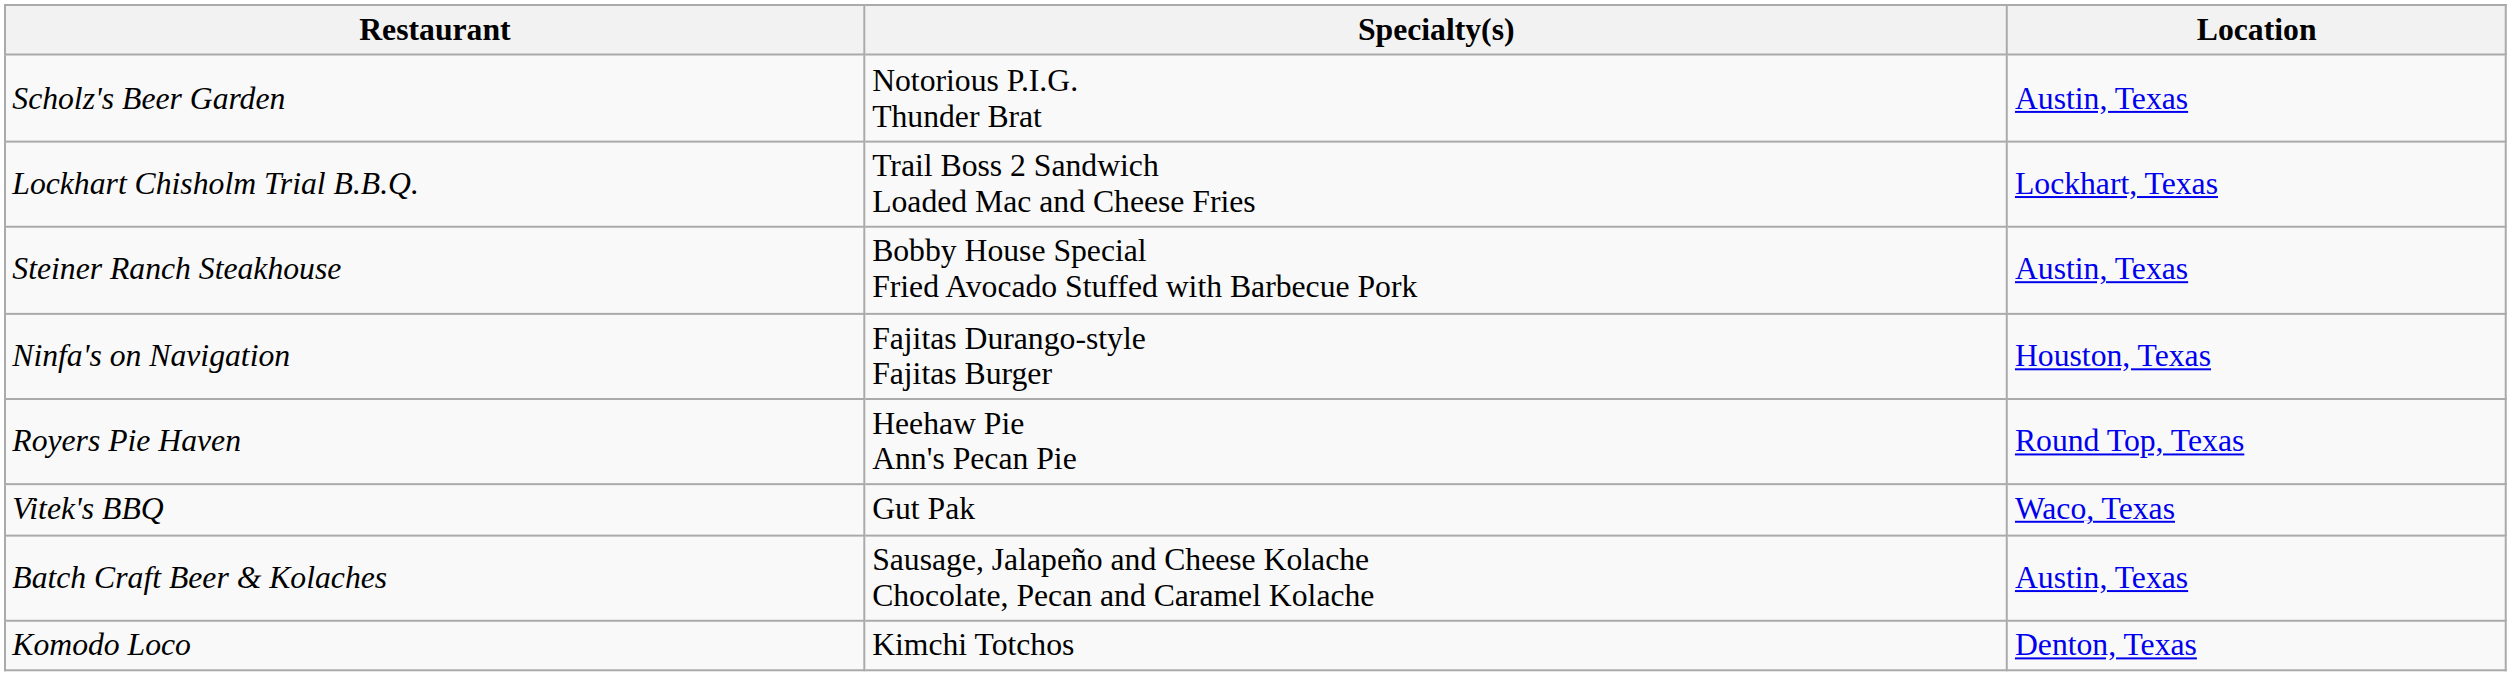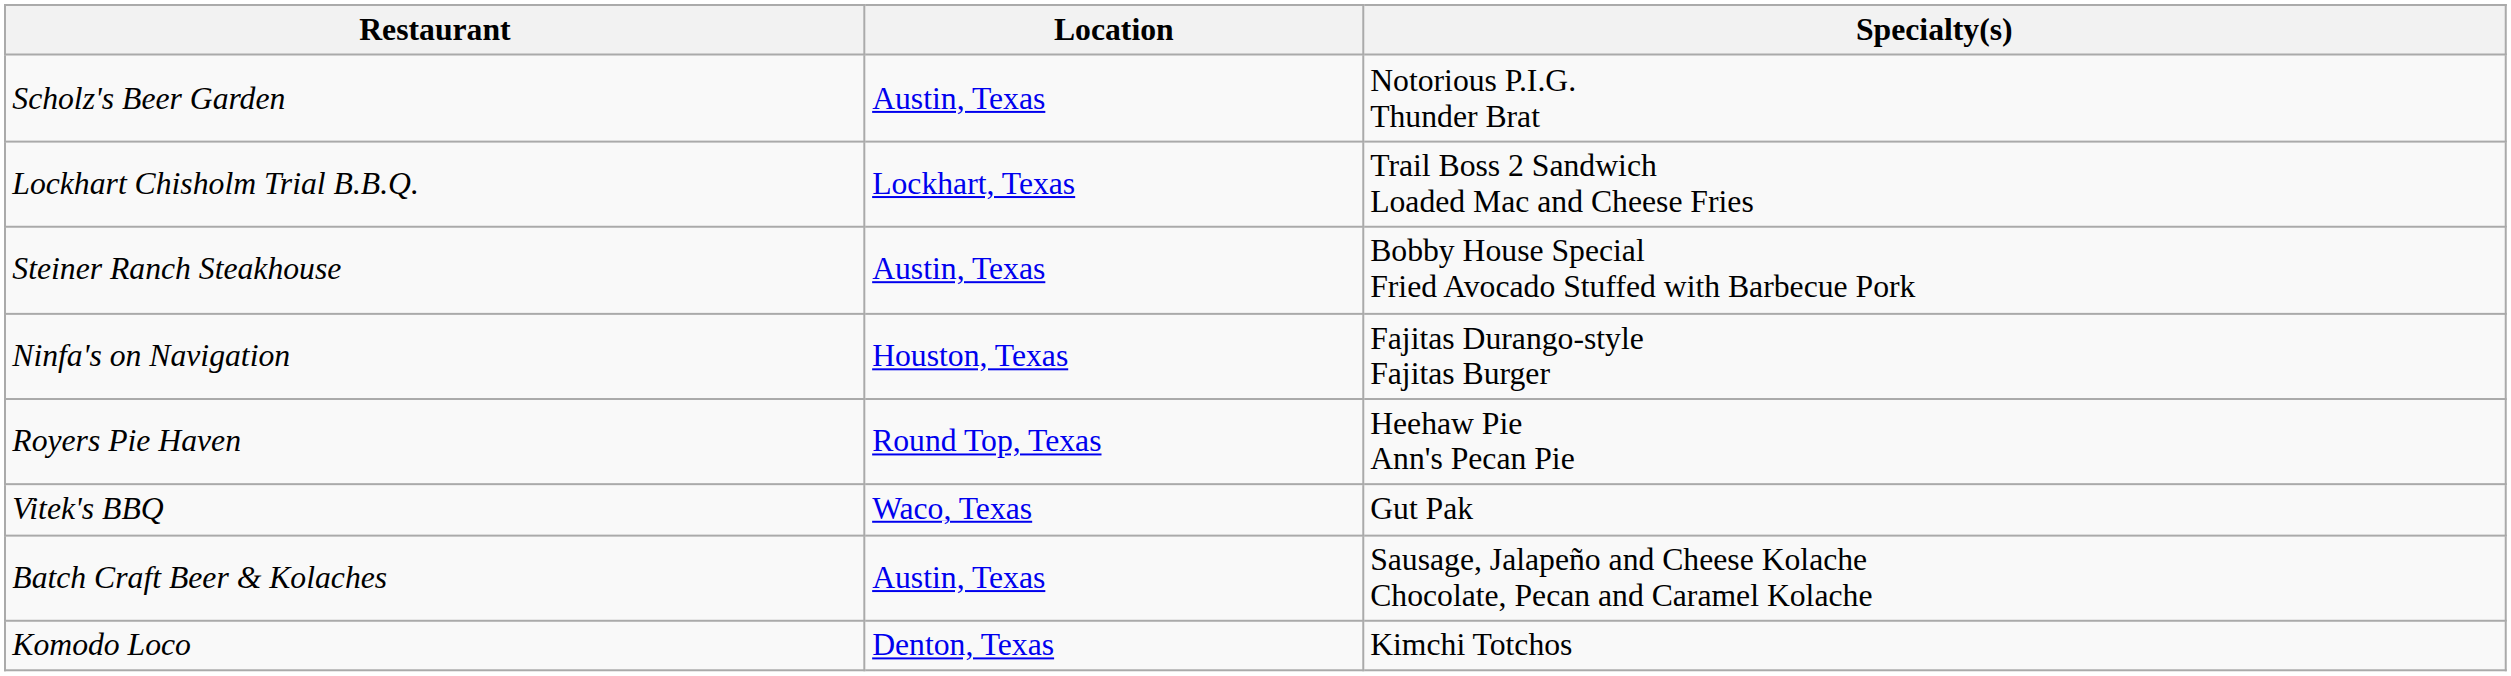 <table class="wikitable" style="width:100%;">
 <tr>
 <th>Restaurant</th>
+<th>Location</th>
 <th>Specialty(s)</th>
-<th>Location</th>
 </tr>
 <tr>
 <td><em>Scholz's Beer Garden</em></td>
+<td><a href='#'>Austin, Texas</a></td>
 <td>Notorious P.I.G.<br>Thunder Brat</td>
-<td><a href='#'>Austin, Texas</a></td>
 </tr>
 <tr>
 <td><em>Lockhart Chisholm Trial B.B.Q.</em></td>
+<td><a href='#'>Lockhart, Texas</a></td>
 <td>Trail Boss 2 Sandwich<br>Loaded Mac and Cheese Fries</td>
-<td><a href='#'>Lockhart, Texas</a></td>
 </tr>
 <tr>
 <td><em>Steiner Ranch Steakhouse</em></td>
+<td><a href='#'>Austin, Texas</a></td>
 <td>Bobby House Special<br>Fried Avocado Stuffed with Barbecue Pork</td>
-<td><a href='#'>Austin, Texas</a></td>
 </tr>
 <tr>
 <td><em>Ninfa's on Navigation</em></td>
+<td><a href='#'>Houston, Texas</a></td>
 <td>Fajitas Durango-style<br>Fajitas Burger</td>
-<td><a href='#'>Houston, Texas</a></td>
 </tr>
 <tr>
 <td><em>Royers Pie Haven</em></td>
+<td><a href='#'>Round Top, Texas</a></td>
 <td>Heehaw Pie<br>Ann's Pecan Pie</td>
-<td><a href='#'>Round Top, Texas</a></td>
 </tr>
 <tr>
 <td><em>Vitek's BBQ</em></td>
+<td><a href='#'>Waco, Texas</a></td>
 <td>Gut Pak</td>
-<td><a href='#'>Waco, Texas</a></td>
 </tr>
 <tr>
 <td><em>Batch Craft Beer & Kolaches</em></td>
+<td><a href='#'>Austin, Texas</a></td>
 <td>Sausage, Jalapeño and Cheese Kolache<br>Chocolate, Pecan and Caramel Kolache</td>
-<td><a href='#'>Austin, Texas</a></td>
 </tr>
 <tr>
 <td><em>Komodo Loco</em></td>
+<td><a href='#'>Denton, Texas</a></td>
 <td>Kimchi Totchos</td>
-<td><a href='#'>Denton, Texas</a></td>
 </tr>
 </table>
